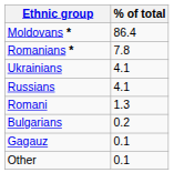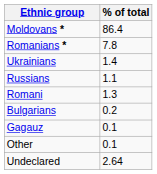 <table class="wikitable sortable">
 <tr>
 <th style="width:140px;"><a href='#'>Ethnic group</a></th>
 <th>% of total</th>
 </tr>
 <tr>
 <td><a href='#'>Moldovans</a> <strong>*</strong></td>
 <td>86.4</td>
 </tr>
 <tr>
 <td><a href='#'>Romanians</a> <strong>*</strong></td>
 <td>7.8</td>
 </tr>
 <tr>
 <td><a href='#'>Ukrainians</a></td>
-<td>4.1</td>
+<td>1.4</td>
 </tr>
 <tr>
 <td><a href='#'>Russians</a></td>
-<td>4.1</td>
+<td>1.1</td>
 </tr>
 <tr>
 <td><a href='#'>Romani</a></td>
 <td>1.3</td>
 </tr>
 <tr>
 <td><a href='#'>Bulgarians</a></td>
 <td>0.2</td>
 </tr>
 <tr>
 <td><a href='#'>Gagauz</a></td>
 <td>0.1</td>
 </tr>
 <tr>
 <td>Other</td>
 <td>0.1</td>
 </tr>
+<tr>
+<td>Undeclared</td>
+<td>2.64</td>
+</tr>
 </table>
